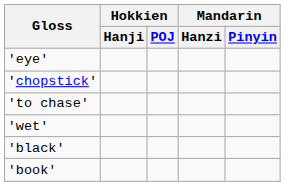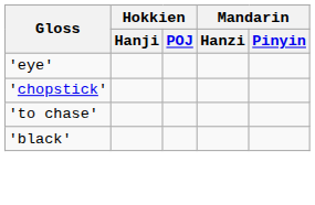 <table class="wikitable">
 <tr>
 <th rowspan=2>Gloss</th>
 <th colspan=2>Hokkien</th>
 <th colspan=2>Mandarin</th>
 </tr>
 <tr>
 <th>Hanji</th>
 <th><a href='#'>POJ</a></th>
 <th>Hanzi</th>
 <th><a href='#'>Pinyin</a></th>
 </tr>
 <tr>
 <td>'eye'</td>
 <td></td>
 <td></td>
 <td></td>
 <td></td>
 </tr>
 <tr>
 <td>'<a href='#'>chopstick</a>'</td>
 <td></td>
 <td></td>
 <td></td>
 <td></td>
 </tr>
 <tr>
 <td>'to chase'</td>
 <td></td>
 <td></td>
 <td></td>
 <td></td>
 </tr>
 <tr>
-<td>'wet'</td>
-<td></td>
-<td></td>
-<td></td>
-<td></td>
-</tr>
-<tr>
 <td>'black'</td>
 <td></td>
 <td></td>
 <td></td>
 <td></td>
 </tr>
-<tr>
-<td>'book'</td>
-<td></td>
-<td></td>
-<td></td>
-<td></td>
-</tr>
 </table>
